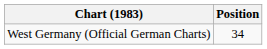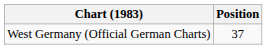 <table class="wikitable">
 <tr>
 <th>Chart (1983)</th>
 <th>Position</th>
 </tr>
 <tr>
 <td>West Germany (Official German Charts)</td>
-<td align="center">34</td>
+<td align="center">37</td>
 </tr>
 </table>
